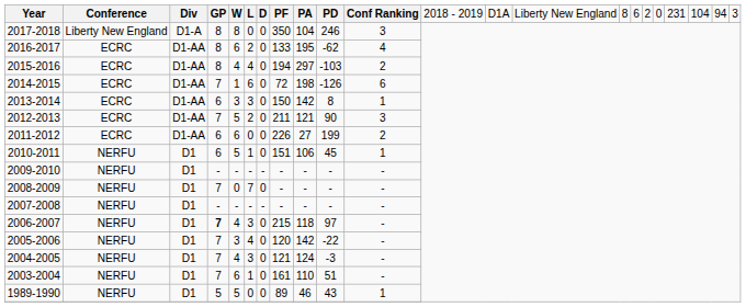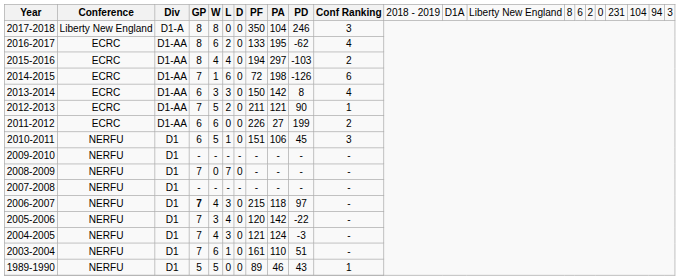 <table class="wikitable" style="font-size:90%; white-space: nowrap; text-align: center;">
 <tr>
 <th>Year</th>
 <th>Conference</th>
 <th>Div</th>
 <th>GP</th>
 <th>W</th>
 <th>L</th>
 <th>D</th>
 <th>PF</th>
 <th>PA</th>
 <th>PD</th>
 <th>Conf Ranking</th>
 <td>2018 - 2019</td>
 <td>D1A</td>
 <td>Liberty New England</td>
 <td>8</td>
 <td>6</td>
 <td>2</td>
 <td>0</td>
 <td>231</td>
 <td>104</td>
 <td>94</td>
 <td>3</td>
 </tr>
 <tr>
 <td>2017-2018</td>
 <td>Liberty New England</td>
 <td>D1-A</td>
 <td>8</td>
 <td>8</td>
 <td>0</td>
 <td>0</td>
 <td>350</td>
 <td>104</td>
 <td>246</td>
 <td>3</td>
 </tr>
 <tr>
 <td>2016-2017</td>
 <td>ECRC</td>
 <td>D1-AA</td>
 <td>8</td>
 <td>6</td>
 <td>2</td>
 <td>0</td>
 <td>133</td>
 <td>195</td>
 <td>-62</td>
 <td>4</td>
 </tr>
 <tr>
 <td>2015-2016</td>
 <td>ECRC</td>
 <td>D1-AA</td>
 <td>8</td>
 <td>4</td>
 <td>4</td>
 <td>0</td>
 <td>194</td>
 <td>297</td>
 <td>-103</td>
 <td>2</td>
 </tr>
 <tr>
 <td>2014-2015</td>
 <td>ECRC</td>
 <td>D1-AA</td>
 <td>7</td>
 <td>1</td>
 <td>6</td>
 <td>0</td>
 <td>72</td>
 <td>198</td>
 <td>-126</td>
 <td>6</td>
 </tr>
 <tr>
 <td>2013-2014</td>
 <td>ECRC</td>
 <td>D1-AA</td>
 <td>6</td>
 <td>3</td>
 <td>3</td>
 <td>0</td>
 <td>150</td>
 <td>142</td>
 <td>8</td>
-<td>1</td>
+<td>4</td>
 </tr>
 <tr>
 <td>2012-2013</td>
 <td>ECRC</td>
 <td>D1-AA</td>
 <td>7</td>
 <td>5</td>
 <td>2</td>
 <td>0</td>
 <td>211</td>
 <td>121</td>
 <td>90</td>
-<td>3</td>
+<td>1</td>
 </tr>
 <tr>
 <td>2011-2012</td>
 <td>ECRC</td>
 <td>D1-AA</td>
 <td>6</td>
 <td>6</td>
 <td>0</td>
 <td>0</td>
 <td>226</td>
 <td>27</td>
 <td>199</td>
 <td>2</td>
 </tr>
 <tr>
 <td>2010-2011</td>
 <td>NERFU</td>
 <td>D1</td>
 <td>6</td>
 <td>5</td>
 <td>1</td>
 <td>0</td>
 <td>151</td>
 <td>106</td>
 <td>45</td>
-<td>1</td>
+<td>3</td>
 </tr>
 <tr>
 <td>2009-2010</td>
 <td>NERFU</td>
 <td>D1</td>
 <td>-</td>
 <td>-</td>
 <td>-</td>
 <td>-</td>
 <td>-</td>
 <td>-</td>
 <td>-</td>
 <td>-</td>
 </tr>
 <tr>
 <td>2008-2009</td>
 <td>NERFU</td>
 <td>D1</td>
 <td>7</td>
 <td>0</td>
 <td>7</td>
 <td>0</td>
 <td>-</td>
 <td>-</td>
 <td>-</td>
 <td>-</td>
 </tr>
 <tr>
 <td>2007-2008</td>
 <td>NERFU</td>
 <td>D1</td>
 <td>-</td>
 <td>-</td>
 <td>-</td>
 <td>-</td>
 <td>-</td>
 <td>-</td>
 <td>-</td>
 <td>-</td>
 </tr>
 <tr>
 <td>2006-2007</td>
 <td>NERFU</td>
 <td>D1</td>
 <td><strong>7</strong></td>
 <td>4</td>
 <td>3</td>
 <td>0</td>
 <td>215</td>
 <td>118</td>
 <td>97</td>
 <td>-</td>
 </tr>
 <tr>
 <td>2005-2006</td>
 <td>NERFU</td>
 <td>D1</td>
 <td>7</td>
 <td>3</td>
 <td>4</td>
 <td>0</td>
 <td>120</td>
 <td>142</td>
 <td>-22</td>
 <td>-</td>
 </tr>
 <tr>
 <td>2004-2005</td>
 <td>NERFU</td>
 <td>D1</td>
 <td>7</td>
 <td>4</td>
 <td>3</td>
 <td>0</td>
 <td>121</td>
 <td>124</td>
 <td>-3</td>
 <td>-</td>
 </tr>
 <tr>
 <td>2003-2004</td>
 <td>NERFU</td>
 <td>D1</td>
 <td>7</td>
 <td>6</td>
 <td>1</td>
 <td>0</td>
 <td>161</td>
 <td>110</td>
 <td>51</td>
 <td>-</td>
 </tr>
 <tr>
 <td>1989-1990</td>
 <td>NERFU</td>
 <td>D1</td>
 <td>5</td>
 <td>5</td>
 <td>0</td>
 <td>0</td>
 <td>89</td>
 <td>46</td>
 <td>43</td>
 <td>1</td>
 </tr>
 <tr>
 </tr>
 </table>
